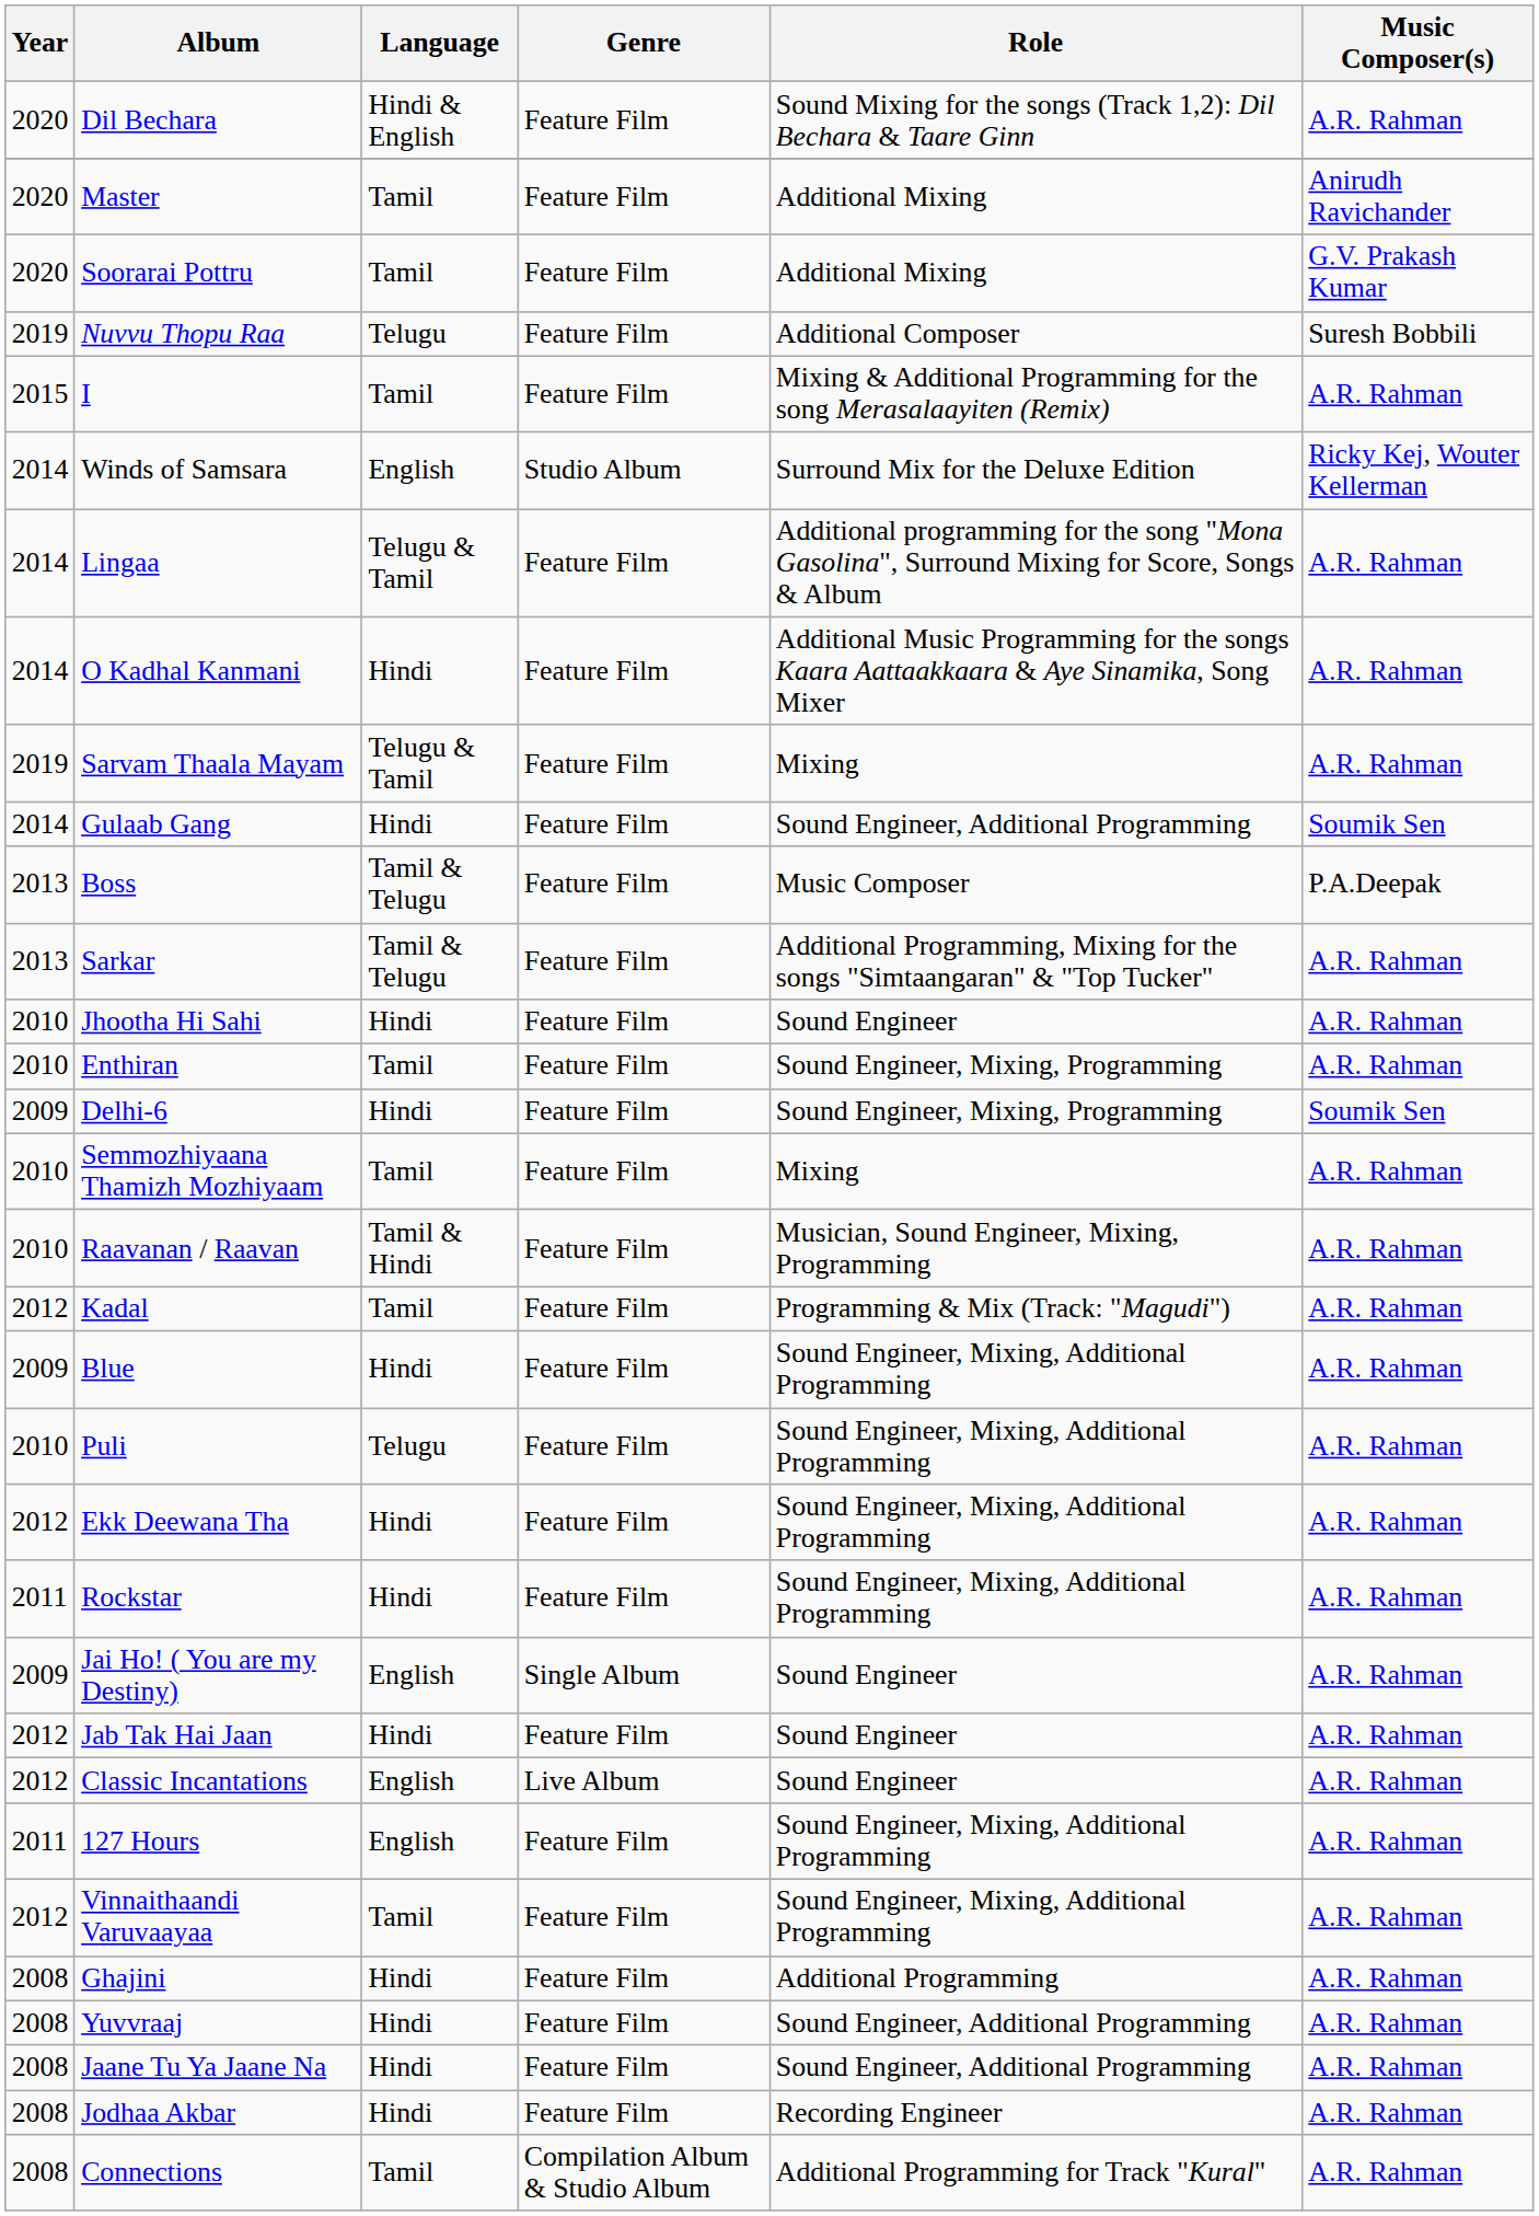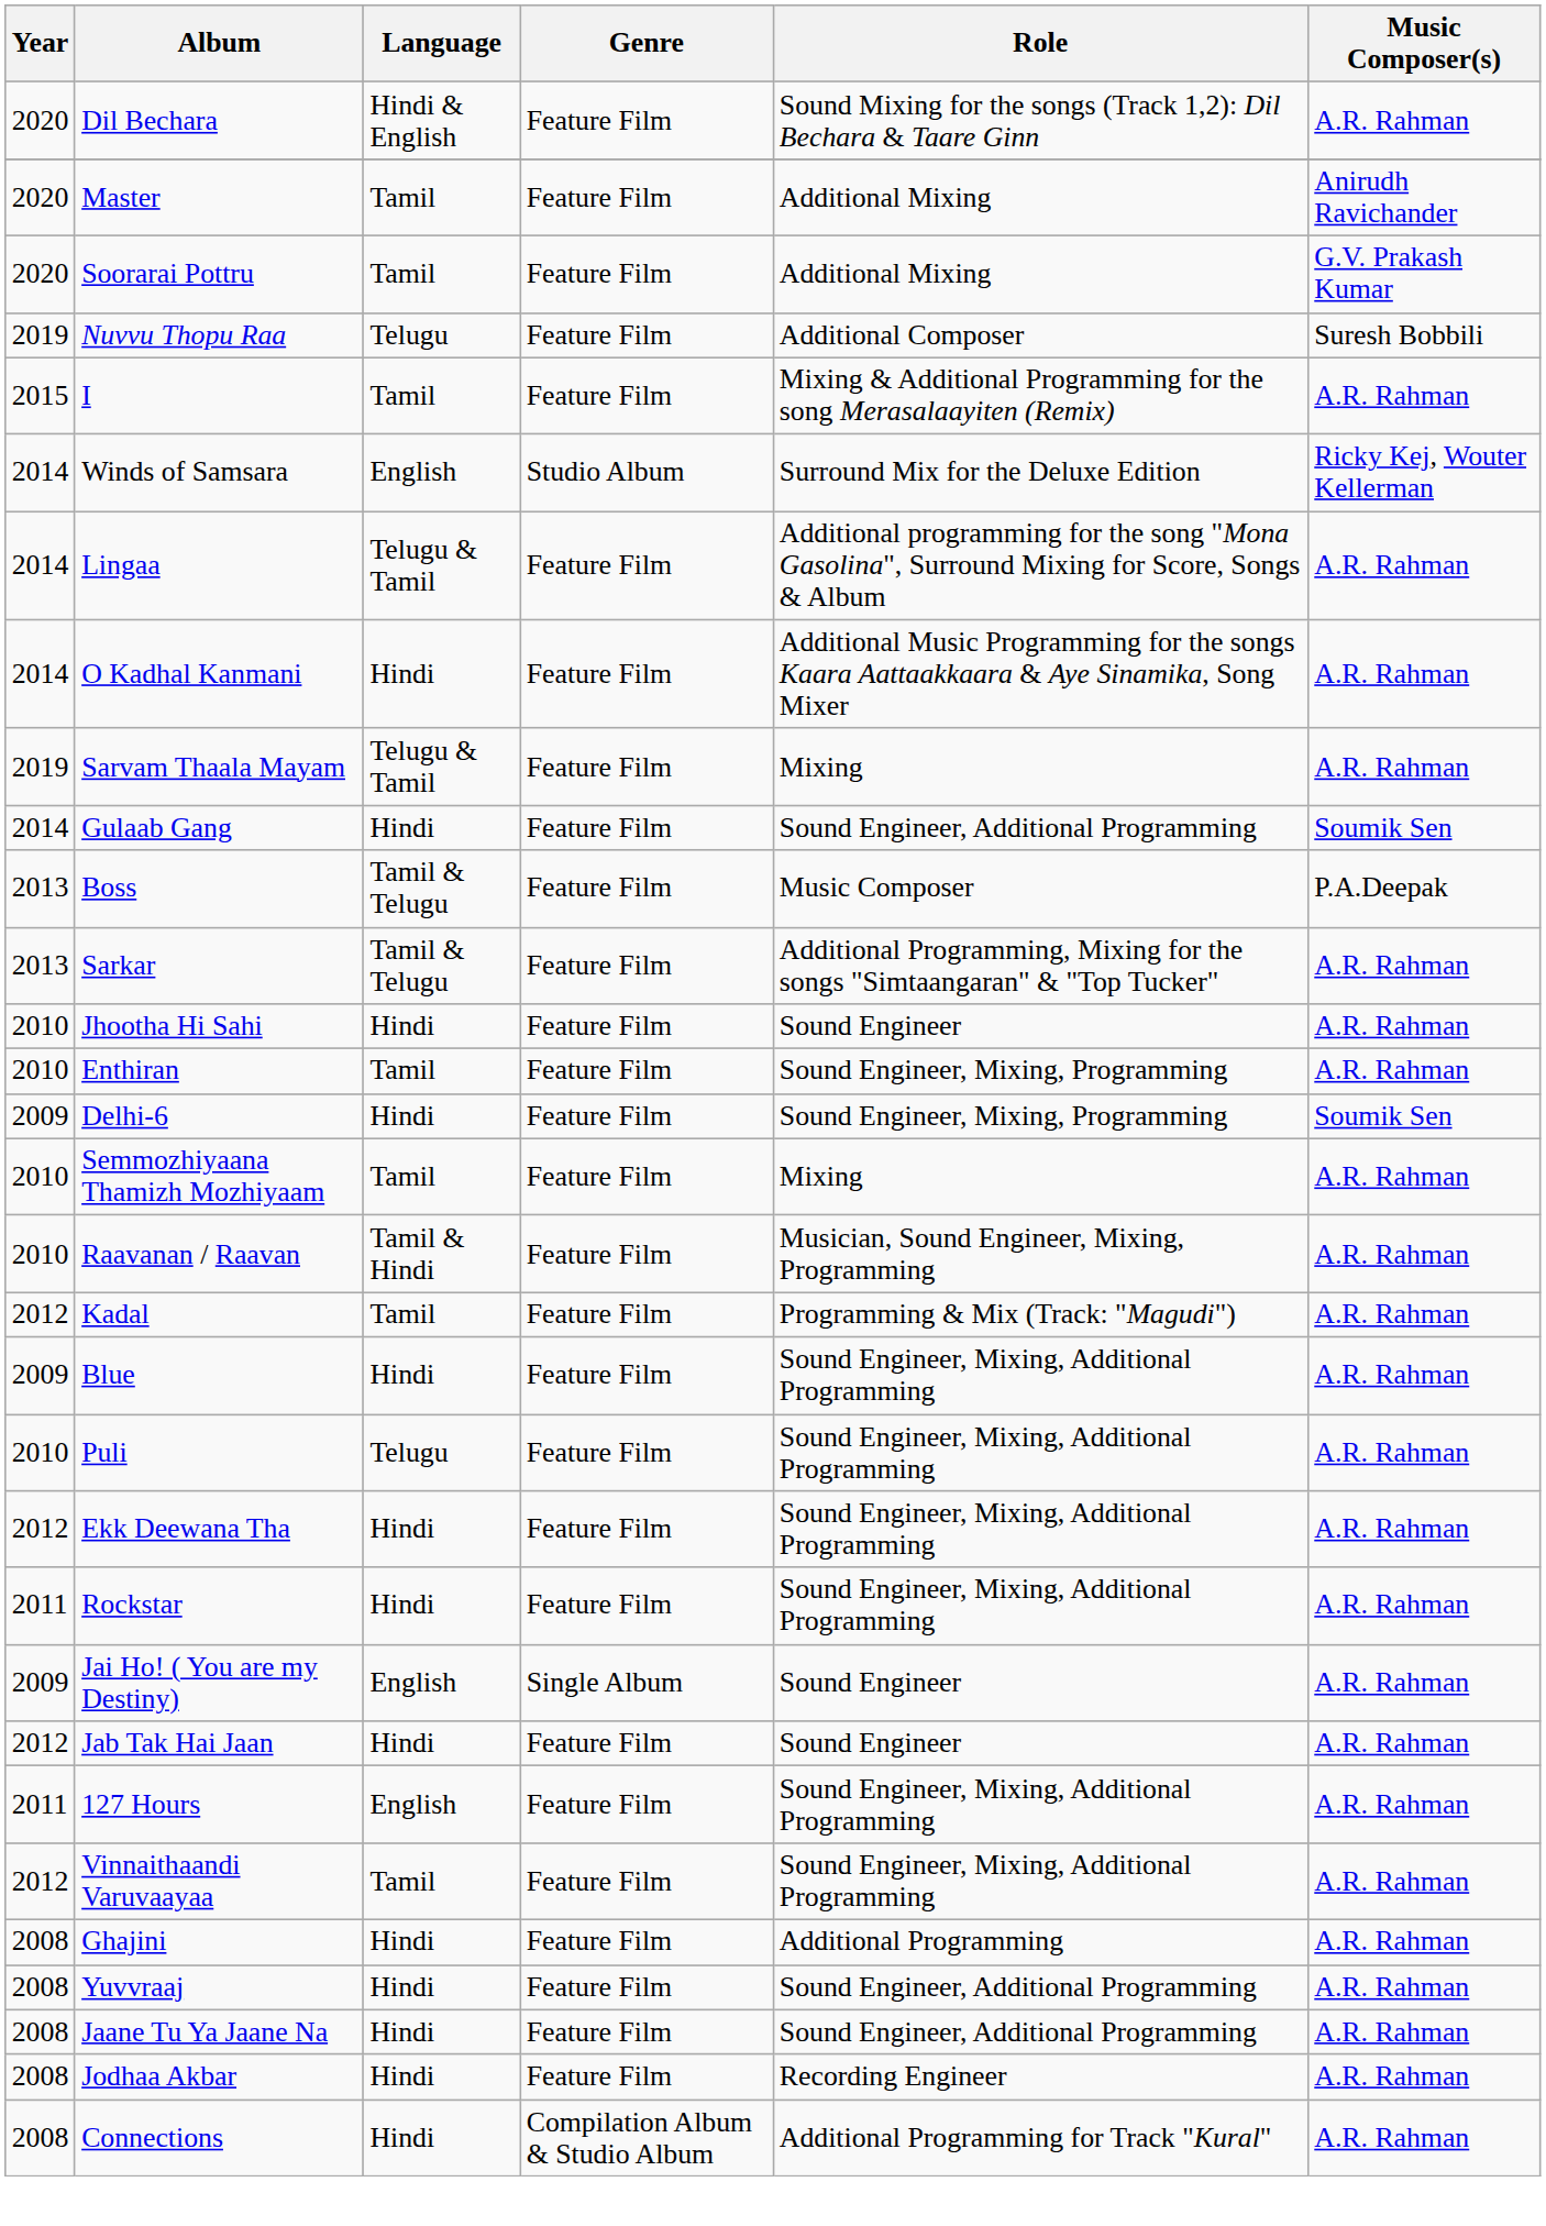 <table class="wikitable sortable" border="1">
 <tr>
 <th>Year</th>
 <th>Album</th>
 <th>Language</th>
 <th>Genre</th>
 <th>Role</th>
 <th>Music Composer(s)</th>
 </tr>
 <tr>
 <td>2020</td>
 <td><a href='#'>Dil Bechara</a></td>
 <td>Hindi & English</td>
 <td>Feature Film</td>
 <td>Sound Mixing for the songs (Track 1,2): <em>Dil Bechara</em> & <em>Taare Ginn</em></td>
 <td><a href='#'>A.R. Rahman</a></td>
 </tr>
 <tr>
 </tr>
 <tr>
 <td>2020</td>
 <td><a href='#'>Master</a></td>
 <td>Tamil</td>
 <td>Feature Film</td>
 <td>Additional Mixing</td>
 <td><a href='#'>Anirudh Ravichander</a></td>
 </tr>
 <tr>
 <td>2020</td>
 <td><a href='#'>Soorarai Pottru</a></td>
 <td>Tamil</td>
 <td>Feature Film</td>
 <td>Additional Mixing</td>
 <td><a href='#'>G.V. Prakash Kumar</a></td>
 </tr>
 <tr>
 <td>2019</td>
 <td><em><a href='#'>Nuvvu Thopu Raa</a></em></td>
 <td>Telugu</td>
 <td>Feature Film</td>
 <td>Additional Composer</td>
 <td>Suresh Bobbili</td>
 </tr>
 <tr>
 <td>2015</td>
 <td><a href='#'>I</a></td>
 <td>Tamil</td>
 <td>Feature Film</td>
 <td>Mixing & Additional Programming for the song <em>Merasalaayiten (Remix)</em></td>
 <td><a href='#'>A.R. Rahman</a></td>
 </tr>
 <tr>
 <td>2014</td>
 <td>Winds of Samsara</td>
 <td>English</td>
 <td>Studio Album</td>
 <td>Surround Mix for the Deluxe Edition</td>
 <td><a href='#'>Ricky Kej</a>, <a href='#'>Wouter Kellerman</a></td>
 </tr>
 <tr>
 <td>2014</td>
 <td><a href='#'>Lingaa</a></td>
 <td>Telugu & Tamil</td>
 <td>Feature Film</td>
 <td>Additional programming for the song "<em>Mona Gasolina</em>", Surround Mixing for Score, Songs & Album</td>
 <td><a href='#'>A.R. Rahman</a></td>
 </tr>
 <tr>
 <td>2014</td>
 <td><a href='#'>O Kadhal Kanmani</a></td>
 <td>Hindi</td>
 <td>Feature Film</td>
 <td>Additional Music Programming for the songs <em>Kaara Aattaakkaara</em> & <em>Aye Sinamika</em>, Song Mixer</td>
 <td><a href='#'>A.R. Rahman</a></td>
 </tr>
 <tr>
 <td>2019</td>
 <td><a href='#'>Sarvam Thaala Mayam</a></td>
 <td>Telugu & Tamil</td>
 <td>Feature Film</td>
 <td>Mixing</td>
 <td><a href='#'>A.R. Rahman</a></td>
 </tr>
 <tr>
 <td>2014</td>
 <td><a href='#'>Gulaab Gang</a></td>
 <td>Hindi</td>
 <td>Feature Film</td>
 <td>Sound Engineer, Additional Programming</td>
 <td><a href='#'>Soumik Sen</a></td>
 </tr>
 <tr>
 <td>2013</td>
 <td><a href='#'>Boss</a></td>
 <td>Tamil & Telugu</td>
 <td>Feature Film</td>
 <td>Music Composer</td>
 <td>P.A.Deepak</td>
 </tr>
 <tr>
 <td>2013</td>
 <td><a href='#'>Sarkar</a></td>
 <td>Tamil & Telugu</td>
 <td>Feature Film</td>
 <td>Additional Programming, Mixing for the songs "Simtaangaran" & "Top Tucker"</td>
 <td><a href='#'>A.R. Rahman</a></td>
 </tr>
 <tr>
 <td>2010</td>
 <td><a href='#'>Jhootha Hi Sahi</a></td>
 <td>Hindi</td>
 <td>Feature Film</td>
 <td>Sound Engineer</td>
 <td><a href='#'>A.R. Rahman</a></td>
 </tr>
 <tr>
 <td>2010</td>
 <td><a href='#'>Enthiran</a></td>
 <td>Tamil</td>
 <td>Feature Film</td>
 <td>Sound Engineer, Mixing, Programming</td>
 <td><a href='#'>A.R. Rahman</a></td>
 </tr>
 <tr>
 <td>2009</td>
 <td><a href='#'>Delhi-6</a></td>
 <td>Hindi</td>
 <td>Feature Film</td>
 <td>Sound Engineer, Mixing, Programming</td>
 <td><a href='#'>Soumik Sen</a></td>
 </tr>
 <tr>
 <td>2010</td>
 <td><a href='#'>Semmozhiyaana Thamizh Mozhiyaam</a></td>
 <td>Tamil</td>
 <td>Feature Film</td>
 <td>Mixing</td>
 <td><a href='#'>A.R. Rahman</a></td>
 </tr>
 <tr>
 <td>2010</td>
 <td><a href='#'>Raavanan</a> / <a href='#'>Raavan</a></td>
 <td>Tamil & Hindi</td>
 <td>Feature Film</td>
 <td>Musician, Sound Engineer, Mixing, Programming</td>
 <td><a href='#'>A.R. Rahman</a></td>
 </tr>
 <tr>
 <td>2012</td>
 <td><a href='#'>Kadal</a></td>
 <td>Tamil</td>
 <td>Feature Film</td>
 <td>Programming & Mix (Track: "<em>Magudi</em>")</td>
 <td><a href='#'>A.R. Rahman</a></td>
 </tr>
 <tr>
 <td>2009</td>
 <td><a href='#'>Blue</a></td>
 <td>Hindi</td>
 <td>Feature Film</td>
 <td>Sound Engineer, Mixing, Additional Programming</td>
 <td><a href='#'>A.R. Rahman</a></td>
 </tr>
 <tr>
 <td>2010</td>
 <td><a href='#'>Puli</a></td>
 <td>Telugu</td>
 <td>Feature Film</td>
 <td>Sound Engineer, Mixing, Additional Programming</td>
 <td><a href='#'>A.R. Rahman</a></td>
 </tr>
 <tr>
 <td>2012</td>
 <td><a href='#'>Ekk Deewana Tha</a></td>
 <td>Hindi</td>
 <td>Feature Film</td>
 <td>Sound Engineer, Mixing, Additional Programming</td>
 <td><a href='#'>A.R. Rahman</a></td>
 </tr>
 <tr>
 <td>2011</td>
 <td><a href='#'>Rockstar</a></td>
 <td>Hindi</td>
 <td>Feature Film</td>
 <td>Sound Engineer, Mixing, Additional Programming</td>
 <td><a href='#'>A.R. Rahman</a></td>
 </tr>
 <tr>
 <td>2009</td>
 <td><a href='#'>Jai Ho! ( You are my Destiny)</a></td>
 <td>English</td>
 <td>Single Album</td>
 <td>Sound Engineer</td>
 <td><a href='#'>A.R. Rahman</a></td>
 </tr>
 <tr>
 <td>2012</td>
 <td><a href='#'>Jab Tak Hai Jaan</a></td>
 <td>Hindi</td>
 <td>Feature Film</td>
 <td>Sound Engineer</td>
 <td><a href='#'>A.R. Rahman</a></td>
 </tr>
 <tr>
-<td>2012</td>
-<td><a href='#'>Classic Incantations</a></td>
-<td>English</td>
-<td>Live Album</td>
-<td>Sound Engineer</td>
-<td><a href='#'>A.R. Rahman</a></td>
-</tr>
-<tr>
 <td>2011</td>
 <td><a href='#'>127 Hours</a></td>
 <td>English</td>
 <td>Feature Film</td>
 <td>Sound Engineer, Mixing, Additional Programming</td>
 <td><a href='#'>A.R. Rahman</a></td>
 </tr>
 <tr>
 <td>2012</td>
 <td><a href='#'>Vinnaithaandi Varuvaayaa</a></td>
 <td>Tamil</td>
 <td>Feature Film</td>
 <td>Sound Engineer, Mixing, Additional Programming</td>
 <td><a href='#'>A.R. Rahman</a></td>
 </tr>
 <tr>
 <td>2008</td>
 <td><a href='#'>Ghajini</a></td>
 <td>Hindi</td>
 <td>Feature Film</td>
 <td>Additional Programming</td>
 <td><a href='#'>A.R. Rahman</a></td>
 </tr>
 <tr>
 <td>2008</td>
 <td><a href='#'>Yuvvraaj</a></td>
 <td>Hindi</td>
 <td>Feature Film</td>
 <td>Sound Engineer, Additional Programming</td>
 <td><a href='#'>A.R. Rahman</a></td>
 </tr>
 <tr>
 <td>2008</td>
 <td><a href='#'>Jaane Tu Ya Jaane Na</a></td>
 <td>Hindi</td>
 <td>Feature Film</td>
 <td>Sound Engineer, Additional Programming</td>
 <td><a href='#'>A.R. Rahman</a></td>
 </tr>
 <tr>
 <td>2008</td>
 <td><a href='#'>Jodhaa Akbar</a></td>
 <td>Hindi</td>
 <td>Feature Film</td>
 <td>Recording Engineer</td>
 <td><a href='#'>A.R. Rahman</a></td>
 </tr>
 <tr>
 <td>2008</td>
 <td><a href='#'>Connections</a></td>
-<td>Tamil</td>
+<td>Hindi</td>
 <td>Compilation Album & Studio Album</td>
 <td>Additional Programming for Track "<em>Kural</em>"</td>
 <td><a href='#'>A.R. Rahman</a></td>
 </tr>
 </table>
